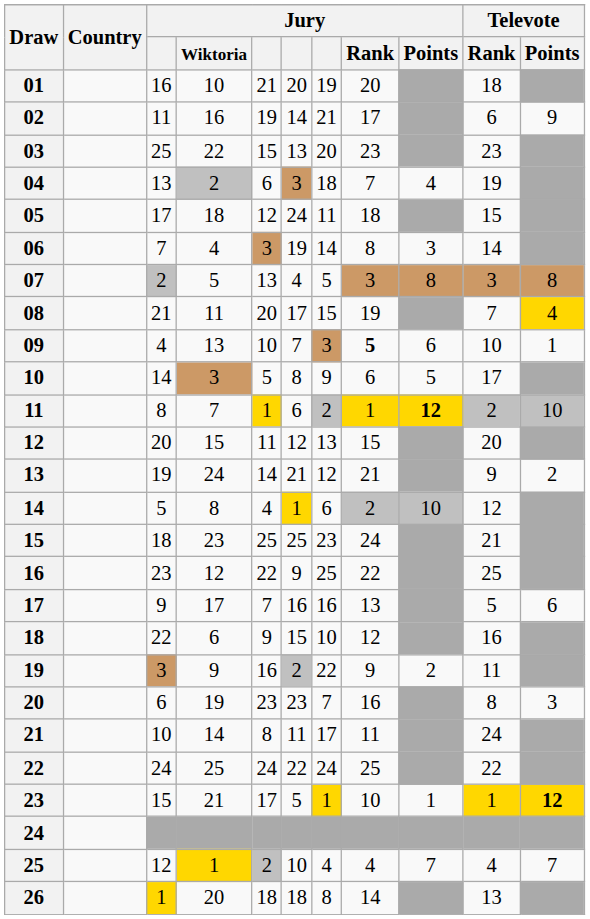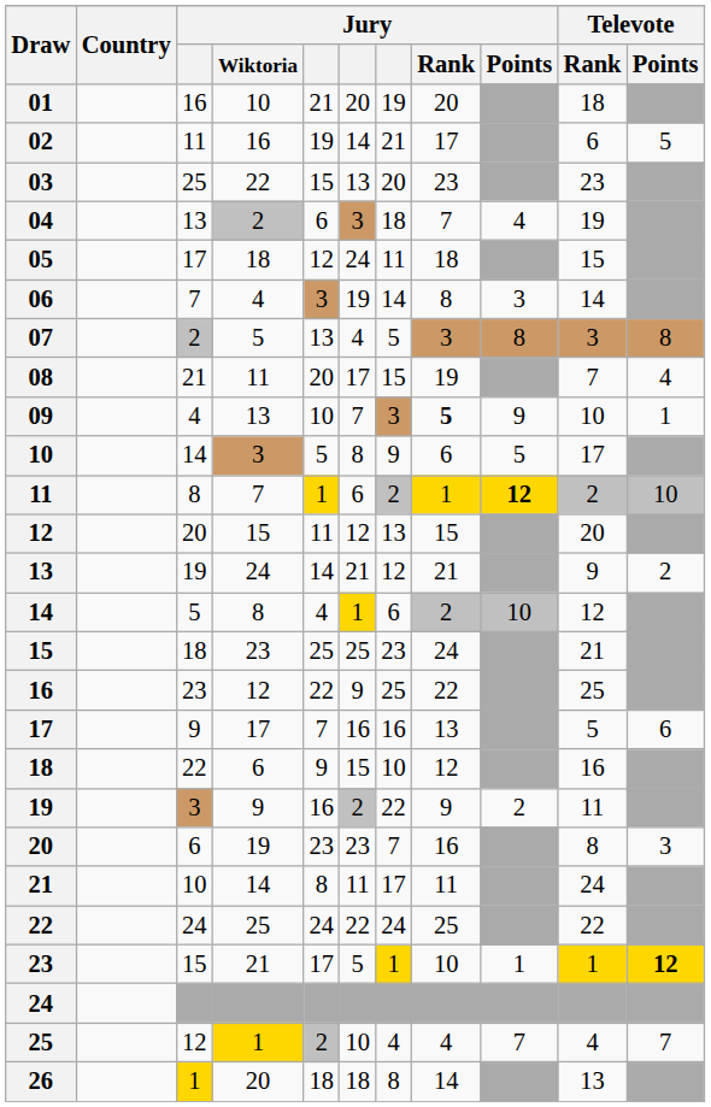 <table class="sortable wikitable collapsible plainrowheaders" style="text-align:center;">
 <tr>
 </tr>
 <tr>
 <th scope="col" rowspan="2">Draw</th>
 <th scope="col" rowspan="2">Country</th>
 <th scope="col" colspan="7">Jury</th>
 <th scope="col" colspan="2">Televote</th>
 </tr>
 <tr>
 <th scope="col"><small></small></th>
 <th scope="col"><small>Wiktoria</small></th>
 <th scope="col"><small></small></th>
 <th scope="col"><small></small></th>
 <th scope="col"><small></small></th>
 <th scope="col">Rank</th>
 <th scope="col">Points</th>
 <th scope="col">Rank</th>
 <th scope="col">Points</th>
 </tr>
 <tr>
 <th scope="row" style="text-align:center;">01</th>
 <td style="text-align:left;"></td>
 <td>16</td>
 <td>10</td>
 <td>21</td>
 <td>20</td>
 <td>19</td>
 <td>20</td>
 <td style="background:#AAAAAA;"></td>
 <td>18</td>
 <td style="background:#AAAAAA;"></td>
 </tr>
 <tr>
 <th scope="row" style="text-align:center;">02</th>
 <td style="text-align:left;"></td>
 <td>11</td>
 <td>16</td>
 <td>19</td>
 <td>14</td>
 <td>21</td>
 <td>17</td>
 <td style="background:#AAAAAA;"></td>
 <td>6</td>
-<td>9</td>
+<td>5</td>
 </tr>
 <tr>
 <th scope="row" style="text-align:center;">03</th>
 <td style="text-align:left;"></td>
 <td>25</td>
 <td>22</td>
 <td>15</td>
 <td>13</td>
 <td>20</td>
 <td>23</td>
 <td style="background:#AAAAAA;"></td>
 <td>23</td>
 <td style="background:#AAAAAA;"></td>
 </tr>
 <tr>
 <th scope="row" style="text-align:center;">04</th>
 <td style="text-align:left;"></td>
 <td>13</td>
 <td style="background:silver;">2</td>
 <td>6</td>
 <td style="background:#CC9966;">3</td>
 <td>18</td>
 <td>7</td>
 <td>4</td>
 <td>19</td>
 <td style="background:#AAAAAA;"></td>
 </tr>
 <tr>
 <th scope="row" style="text-align:center;">05</th>
 <td style="text-align:left;"></td>
 <td>17</td>
 <td>18</td>
 <td>12</td>
 <td>24</td>
 <td>11</td>
 <td>18</td>
 <td style="background:#AAAAAA;"></td>
 <td>15</td>
 <td style="background:#AAAAAA;"></td>
 </tr>
 <tr>
 <th scope="row" style="text-align:center;">06</th>
 <td style="text-align:left;"></td>
 <td>7</td>
 <td>4</td>
 <td style="background:#CC9966;">3</td>
 <td>19</td>
 <td>14</td>
 <td>8</td>
 <td>3</td>
 <td>14</td>
 <td style="background:#AAAAAA;"></td>
 </tr>
 <tr>
 <th scope="row" style="text-align:center;">07</th>
 <td style="text-align:left;"></td>
 <td style="background:silver;">2</td>
 <td>5</td>
 <td>13</td>
 <td>4</td>
 <td>5</td>
 <td style="background:#CC9966;">3</td>
 <td style="background:#CC9966;">8</td>
 <td style="background:#CC9966;">3</td>
 <td style="background:#CC9966;">8</td>
 </tr>
 <tr>
 <th scope="row" style="text-align:center;">08</th>
 <td style="text-align:left;"></td>
 <td>21</td>
 <td>11</td>
 <td>20</td>
 <td>17</td>
 <td>15</td>
 <td>19</td>
 <td style="background:#AAAAAA;"></td>
 <td>7</td>
-<td style="background: gold;">4</td>
+<td>4</td>
 </tr>
 <tr>
 <th scope="row" style="text-align:center;">09</th>
 <td style="text-align:left;"></td>
 <td>4</td>
 <td>13</td>
 <td>10</td>
 <td>7</td>
 <td style="background:#CC9966;">3</td>
 <td><strong>5</strong></td>
-<td>6</td>
+<td>9</td>
 <td>10</td>
 <td>1</td>
 </tr>
 <tr>
 <th scope="row" style="text-align:center;">10</th>
 <td style="text-align:left;"></td>
 <td>14</td>
 <td style="background:#CC9966;">3</td>
 <td>5</td>
 <td>8</td>
 <td>9</td>
 <td>6</td>
 <td>5</td>
 <td>17</td>
 <td style="background:#AAAAAA;"></td>
 </tr>
 <tr>
 <th scope="row" style="text-align:center;">11</th>
 <td style="text-align:left;"></td>
 <td>8</td>
 <td>7</td>
 <td style="background:gold;">1</td>
 <td>6</td>
 <td style="background:silver;">2</td>
 <td style="background:gold;">1</td>
 <td style="background:gold;"><strong>12</strong></td>
 <td style="background:silver;">2</td>
 <td style="background:silver;">10</td>
 </tr>
 <tr>
 <th scope="row" style="text-align:center;">12</th>
 <td style="text-align:left;"></td>
 <td>20</td>
 <td>15</td>
 <td>11</td>
 <td>12</td>
 <td>13</td>
 <td>15</td>
 <td style="background:#AAAAAA;"></td>
 <td>20</td>
 <td style="background:#AAAAAA;"></td>
 </tr>
 <tr>
 <th scope="row" style="text-align:center;">13</th>
 <td style="text-align:left;"></td>
 <td>19</td>
 <td>24</td>
 <td>14</td>
 <td>21</td>
 <td>12</td>
 <td>21</td>
 <td style="background:#AAAAAA;"></td>
 <td>9</td>
 <td>2</td>
 </tr>
 <tr>
 <th scope="row" style="text-align:center;">14</th>
 <td style="text-align:left;"></td>
 <td>5</td>
 <td>8</td>
 <td>4</td>
 <td style="background:gold;">1</td>
 <td>6</td>
 <td style="background:silver;">2</td>
 <td style="background:silver;">10</td>
 <td>12</td>
 <td style="background:#AAAAAA;"></td>
 </tr>
 <tr>
 <th scope="row" style="text-align:center;">15</th>
 <td style="text-align:left;"></td>
 <td>18</td>
 <td>23</td>
 <td>25</td>
 <td>25</td>
 <td>23</td>
 <td>24</td>
 <td style="background:#AAAAAA;"></td>
 <td>21</td>
 <td style="background:#AAAAAA;"></td>
 </tr>
 <tr>
 <th scope="row" style="text-align:center;">16</th>
 <td style="text-align:left;"></td>
 <td>23</td>
 <td>12</td>
 <td>22</td>
 <td>9</td>
 <td>25</td>
 <td>22</td>
 <td style="background:#AAAAAA;"></td>
 <td>25</td>
 <td style="background:#AAAAAA;"></td>
 </tr>
 <tr>
 <th scope="row" style="text-align:center;">17</th>
 <td style="text-align:left;"></td>
 <td>9</td>
 <td>17</td>
 <td>7</td>
 <td>16</td>
 <td>16</td>
 <td>13</td>
 <td style="background:#AAAAAA;"></td>
 <td>5</td>
 <td>6</td>
 </tr>
 <tr>
 <th scope="row" style="text-align:center;">18</th>
 <td style="text-align:left;"></td>
 <td>22</td>
 <td>6</td>
 <td>9</td>
 <td>15</td>
 <td>10</td>
 <td>12</td>
 <td style="background:#AAAAAA;"></td>
 <td>16</td>
 <td style="background:#AAAAAA;"></td>
 </tr>
 <tr>
 <th scope="row" style="text-align:center;">19</th>
 <td style="text-align:left;"></td>
 <td style="background:#CC9966;">3</td>
 <td>9</td>
 <td>16</td>
 <td style="background:silver;">2</td>
 <td>22</td>
 <td>9</td>
 <td>2</td>
 <td>11</td>
 <td style="background:#AAAAAA;"></td>
 </tr>
 <tr>
 <th scope="row" style="text-align:center;">20</th>
 <td style="text-align:left;"></td>
 <td>6</td>
 <td>19</td>
 <td>23</td>
 <td>23</td>
 <td>7</td>
 <td>16</td>
 <td style="background:#AAAAAA;"></td>
 <td>8</td>
 <td>3</td>
 </tr>
 <tr>
 <th scope="row" style="text-align:center;">21</th>
 <td style="text-align:left;"></td>
 <td>10</td>
 <td>14</td>
 <td>8</td>
 <td>11</td>
 <td>17</td>
 <td>11</td>
 <td style="background:#AAAAAA;"></td>
 <td>24</td>
 <td style="background:#AAAAAA;"></td>
 </tr>
 <tr>
 <th scope="row" style="text-align:center;">22</th>
 <td style="text-align:left;"></td>
 <td>24</td>
 <td>25</td>
 <td>24</td>
 <td>22</td>
 <td>24</td>
 <td>25</td>
 <td style="background:#AAAAAA;"></td>
 <td>22</td>
 <td style="background:#AAAAAA;"></td>
 </tr>
 <tr>
 <th scope="row" style="text-align:center;">23</th>
 <td style="text-align:left;"></td>
 <td>15</td>
 <td>21</td>
 <td>17</td>
 <td>5</td>
 <td style="background:gold;">1</td>
 <td>10</td>
 <td>1</td>
 <td style="background:gold;">1</td>
 <td style="background:gold;"><strong>12</strong></td>
 </tr>
 <tr class="sortbottom">
 <th scope="row" style="text-align:center;">24</th>
 <td style="text-align:left;"></td>
 <td style="background:#AAAAAA;"></td>
 <td style="background:#AAAAAA;"></td>
 <td style="background:#AAAAAA;"></td>
 <td style="background:#AAAAAA;"></td>
 <td style="background:#AAAAAA;"></td>
 <td style="background:#AAAAAA;"></td>
 <td style="background:#AAAAAA;"></td>
 <td style="background:#AAAAAA;"></td>
 <td style="background:#AAAAAA;"></td>
 </tr>
 <tr>
 <th scope="row" style="text-align:center;">25</th>
 <td style="text-align:left;"></td>
 <td>12</td>
 <td style="background:gold;">1</td>
 <td style="background:silver;">2</td>
 <td>10</td>
 <td>4</td>
 <td>4</td>
 <td>7</td>
 <td>4</td>
 <td>7</td>
 </tr>
 <tr>
 <th scope="row" style="text-align:center;">26</th>
 <td style="text-align:left;"></td>
 <td style="background:gold;">1</td>
 <td>20</td>
 <td>18</td>
 <td>18</td>
 <td>8</td>
 <td>14</td>
 <td style="background:#AAAAAA;"></td>
 <td>13</td>
 <td style="background:#AAAAAA;"></td>
 </tr>
 </table>
